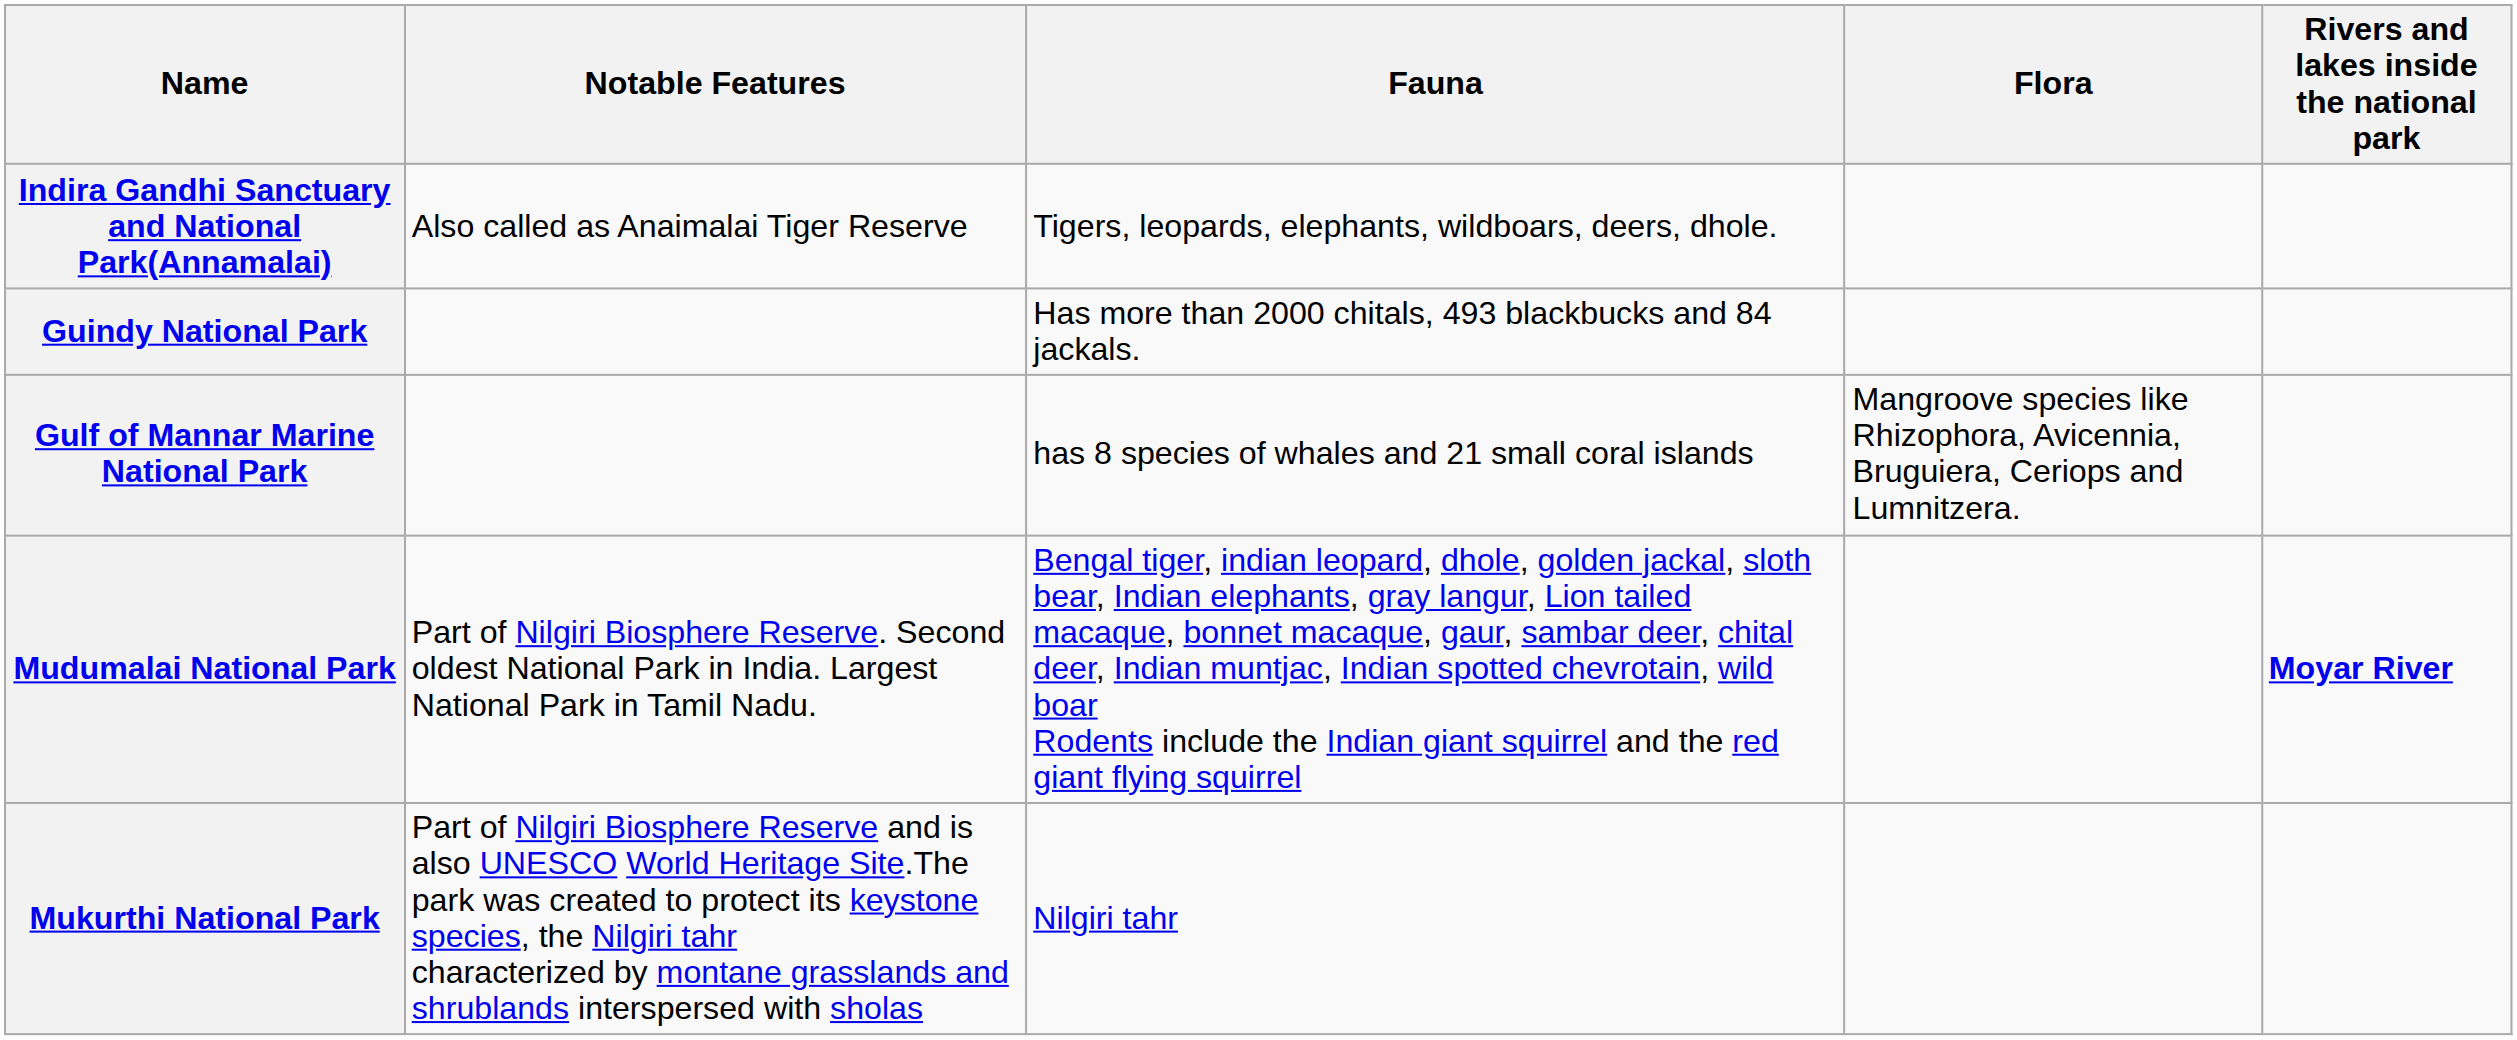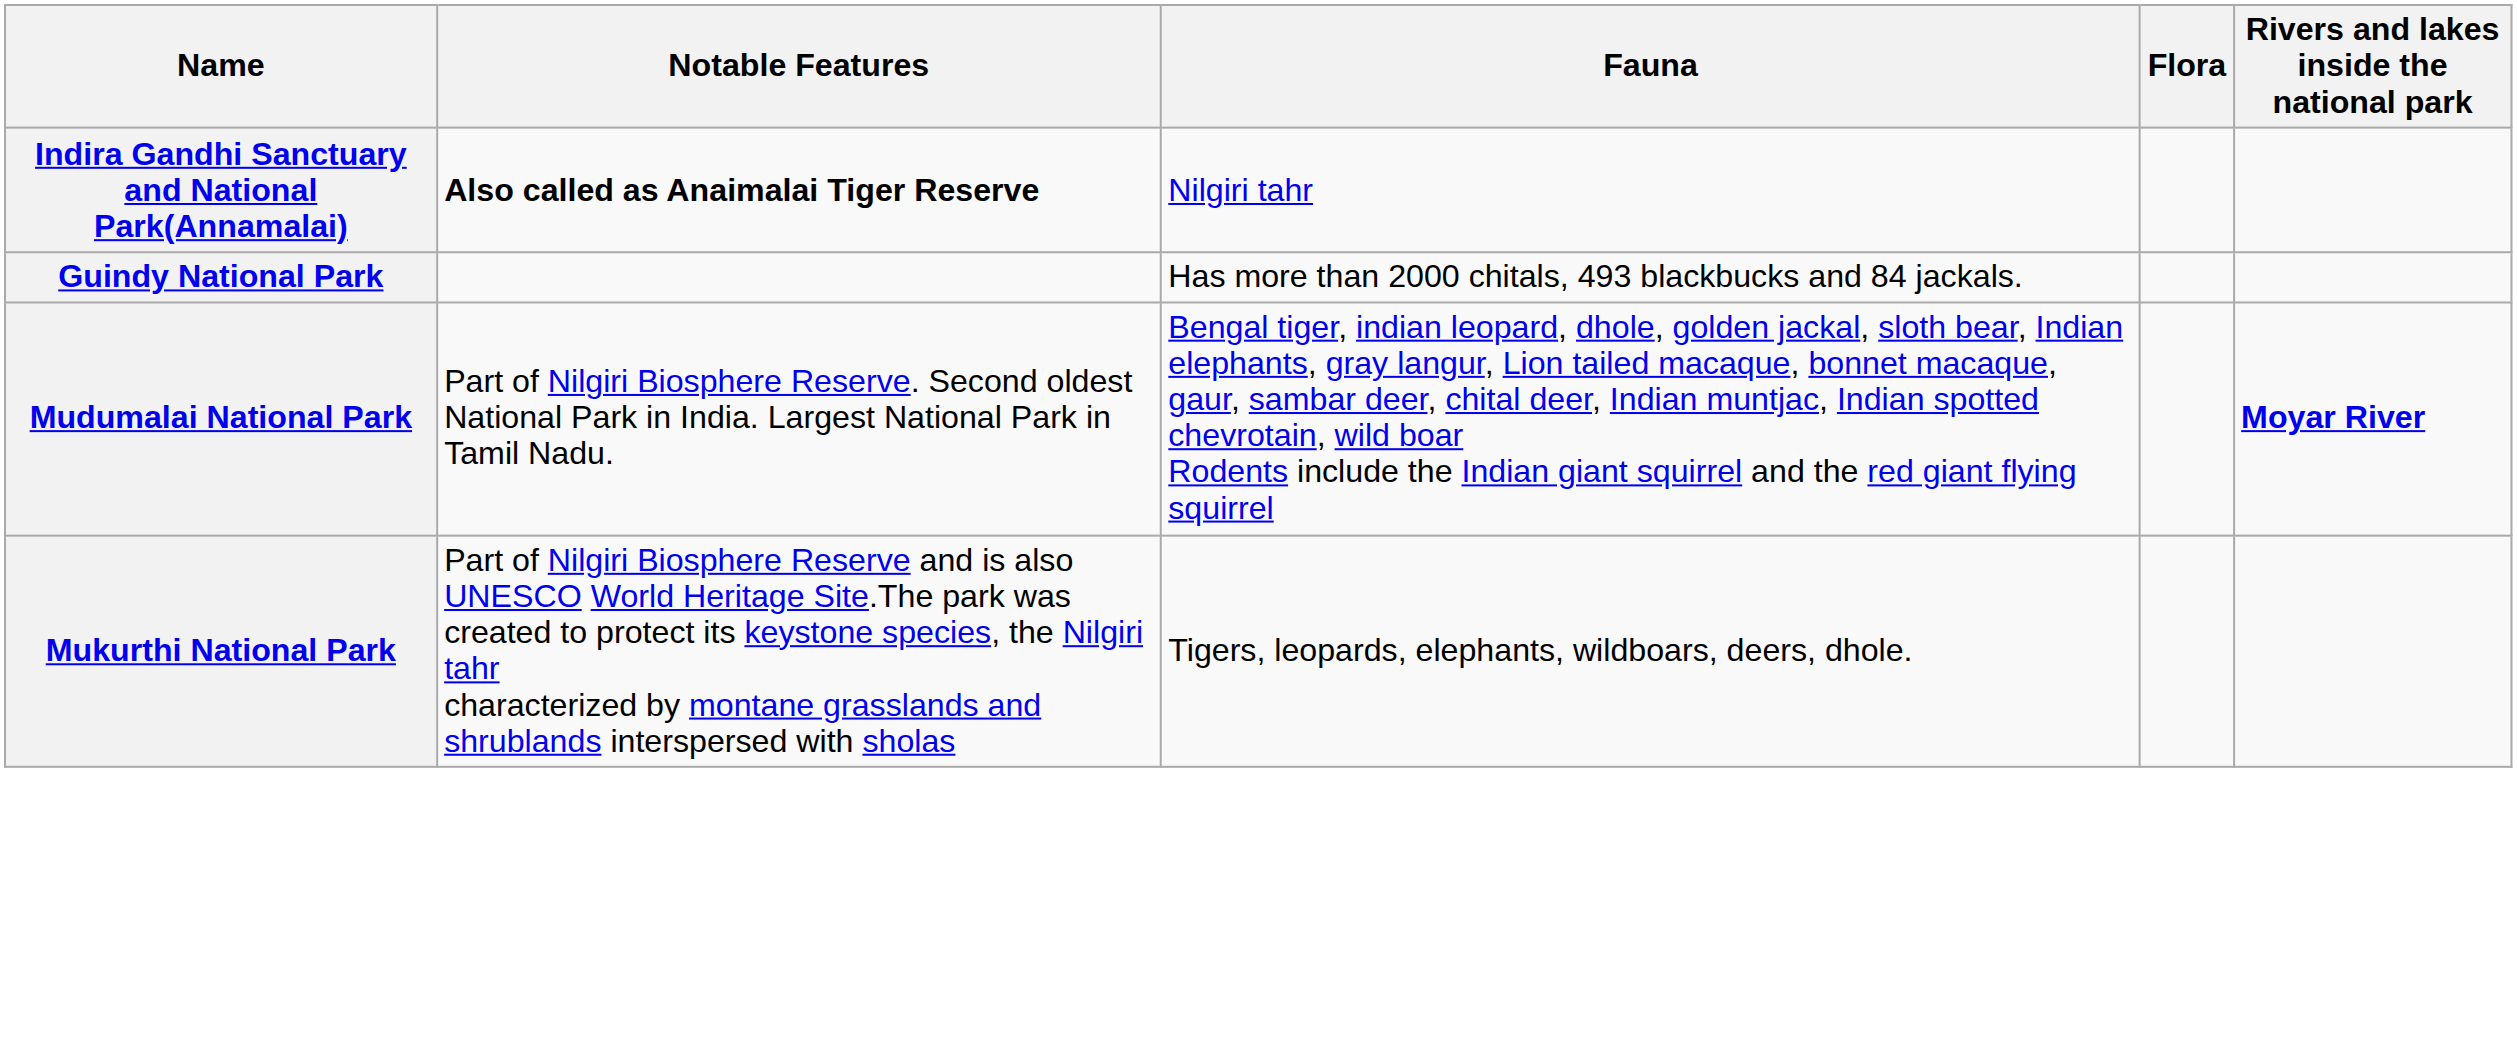 <table class="wikitable sortable">
 <tr>
 <th>Name</th>
 <th>Notable Features</th>
 <th>Fauna</th>
 <th>Flora</th>
 <th>Rivers and lakes inside the national park</th>
 </tr>
 <tr>
 <th><a href='#'>Indira Gandhi Sanctuary and National Park(Annamalai)</a></th>
-<td>Also called as Anaimalai Tiger Reserve</td>
-<td>Tigers, leopards, elephants, wildboars, deers, dhole.</td>
+<td><strong>Also called as Anaimalai Tiger Reserve</strong></td>
+<td><a href='#'>Nilgiri tahr</a></td>
 <td></td>
 <td></td>
 </tr>
 <tr>
 <th><a href='#'>Guindy National Park</a></th>
 <td></td>
 <td>Has more than 2000 chitals, 493 blackbucks and 84 jackals.</td>
-<td></td>
-</tr>
-<tr>
-<th><a href='#'>Gulf of Mannar Marine National Park</a></th>
-<td></td>
-<td>has 8 species of whales and 21 small coral islands</td>
-<td>Mangroove species like Rhizophora, Avicennia, Bruguiera, Ceriops and Lumnitzera.</td>
 <td></td>
 </tr>
 <tr>
 <th><a href='#'>Mudumalai National Park</a></th>
 <td>Part of <a href='#'>Nilgiri Biosphere Reserve</a>. Second oldest National Park in India. Largest National Park in Tamil Nadu.</td>
 <td><a href='#'>Bengal tiger</a>, <a href='#'>indian leopard</a>, <a href='#'>dhole</a>, <a href='#'>golden jackal</a>, <a href='#'>sloth bear</a>, <a href='#'>Indian elephants</a>, <a href='#'>gray langur</a>, <a href='#'>Lion tailed macaque</a>, <a href='#'>bonnet macaque</a>, <a href='#'>gaur</a>, <a href='#'>sambar deer</a>, <a href='#'>chital deer</a>, <a href='#'>Indian muntjac</a>, <a href='#'>Indian spotted chevrotain</a>, <a href='#'>wild boar</a><br><a href='#'>Rodents</a> include the <a href='#'>Indian giant squirrel</a> and the <a href='#'>red giant flying squirrel</a></td>
 <td></td>
 <td><strong><a href='#'>Moyar River</a></strong></td>
 </tr>
 <tr>
 <th><a href='#'>Mukurthi National Park</a></th>
 <td>Part of <a href='#'>Nilgiri Biosphere Reserve</a> and is also <a href='#'>UNESCO</a> <a href='#'>World Heritage Site</a>.The park was created to protect its <a href='#'>keystone species</a>, the <a href='#'>Nilgiri tahr</a><br>characterized by <a href='#'>montane grasslands and shrublands</a> interspersed with <a href='#'>sholas</a></td>
-<td><a href='#'>Nilgiri tahr</a></td>
+<td>Tigers, leopards, elephants, wildboars, deers, dhole.</td>
 <td></td>
 </tr>
 </table>
